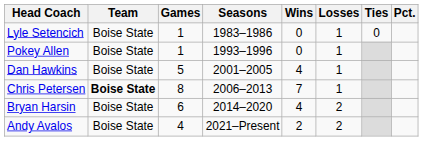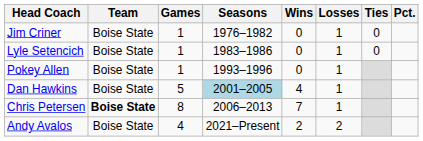 <table class="sortable wikitable" style="text-align:center">
 <tr>
 <th>Head Coach</th>
 <th>Team</th>
 <th>Games</th>
 <th>Seasons</th>
 <th>Wins</th>
 <th>Losses</th>
 <th>Ties</th>
 <th>Pct.</th>
+</tr>
+<tr>
+<td align=left><a href='#'>Jim Criner</a></td>
+<td>Boise State</td>
+<td>1</td>
+<td>1976–1982</td>
+<td>0</td>
+<td>1</td>
+<td>0</td>
+<td></td>
 </tr>
 <tr>
 <td align=left><a href='#'>Lyle Setencich</a></td>
 <td>Boise State</td>
 <td>1</td>
 <td>1983–1986</td>
 <td>0</td>
 <td>1</td>
 <td>0</td>
 <td></td>
 </tr>
 <tr>
 <td align=left><a href='#'>Pokey Allen</a></td>
 <td>Boise State</td>
 <td>1</td>
 <td>1993–1996</td>
 <td>0</td>
 <td>1</td>
 <td style="background:#DCDCDC;"> </td>
 <td></td>
 </tr>
 <tr>
 <td align=left><a href='#'>Dan Hawkins</a></td>
 <td>Boise State</td>
 <td>5</td>
-<td>2001–2005</td>
+<td style="background: lightblue;">2001–2005</td>
 <td>4</td>
 <td>1</td>
 <td style="background:#DCDCDC;"> </td>
 <td></td>
 </tr>
 <tr>
 <td align=left><a href='#'>Chris Petersen</a></td>
 <td><strong>Boise State</strong></td>
 <td>8</td>
 <td>2006–2013</td>
 <td>7</td>
 <td>1</td>
 <td style="background:#DCDCDC;"> </td>
 <td></td>
 </tr>
 <tr>
-<td align=left><a href='#'>Bryan Harsin</a></td>
-<td>Boise State</td>
-<td>6</td>
-<td>2014–2020</td>
-<td>4</td>
-<td>2</td>
-<td style="background:#DCDCDC;"> </td>
-<td> </td>
-</tr>
-<tr>
 <td align=left><a href='#'>Andy Avalos</a></td>
 <td>Boise State</td>
 <td>4</td>
 <td>2021–Present</td>
 <td>2</td>
 <td>2</td>
 <td style="background:#DCDCDC;"> </td>
 <td> </td>
 </tr>
 </table>
